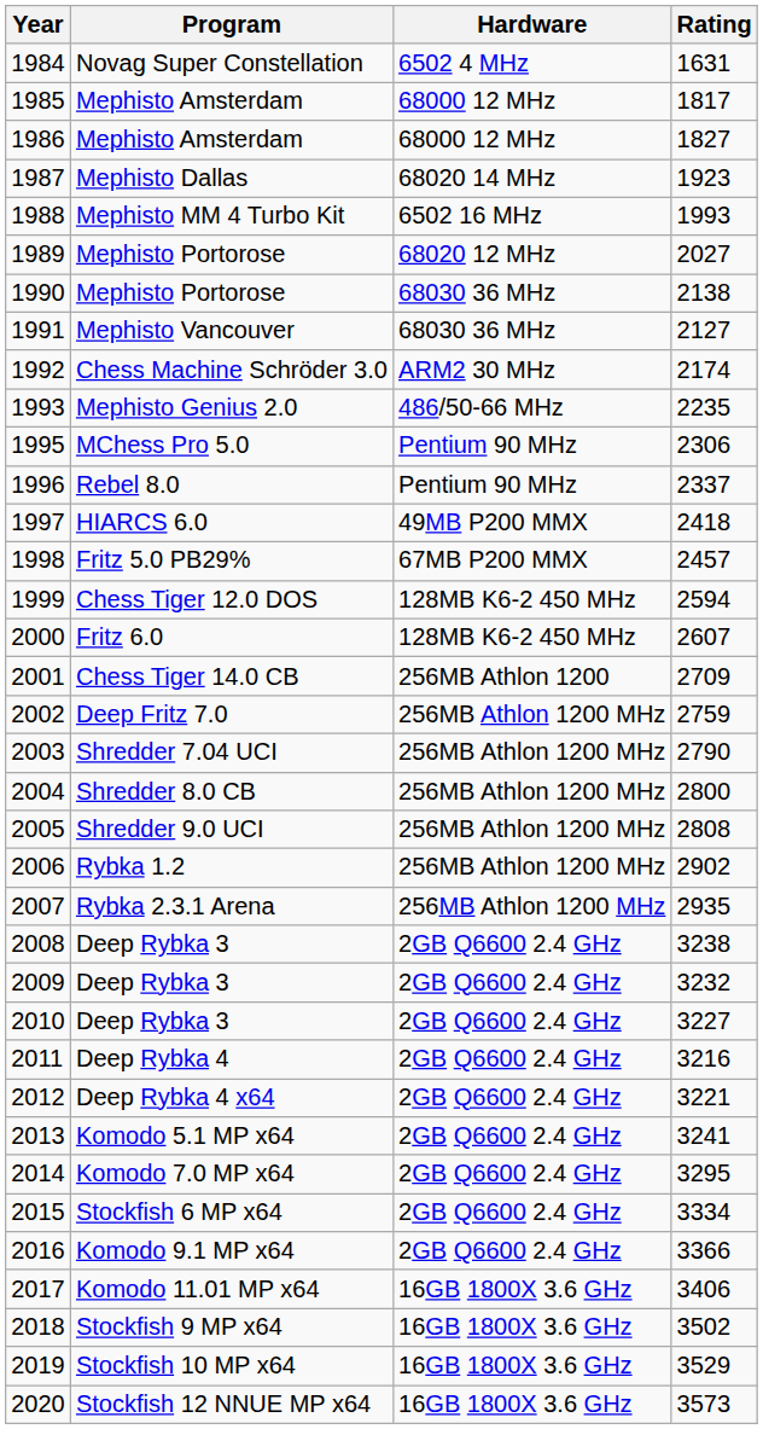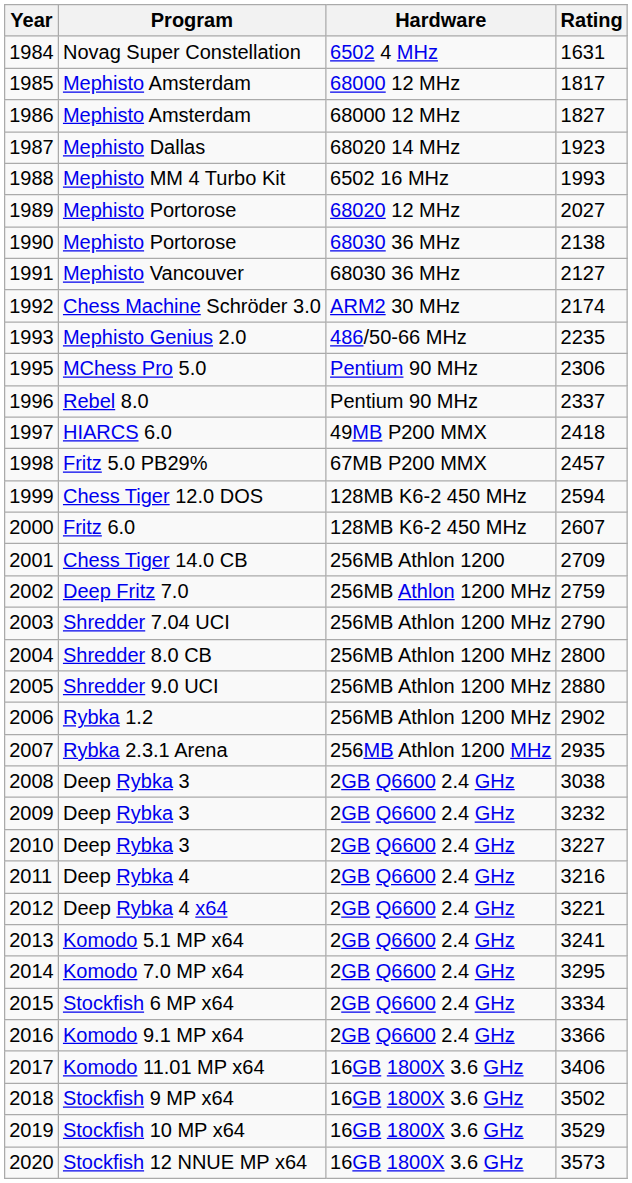 <table class="wikitable">
 <tr>
 <th>Year</th>
 <th>Program</th>
 <th>Hardware</th>
 <th>Rating</th>
 </tr>
 <tr>
 <td>1984</td>
 <td>Novag Super Constellation</td>
 <td><a href='#'>6502</a> 4 <a href='#'>MHz</a></td>
 <td>1631</td>
 </tr>
 <tr>
 <td>1985</td>
 <td><a href='#'>Mephisto</a> Amsterdam</td>
 <td><a href='#'>68000</a> 12 MHz</td>
 <td>1817</td>
 </tr>
 <tr>
 <td>1986</td>
 <td><a href='#'>Mephisto</a> Amsterdam</td>
 <td>68000 12 MHz</td>
 <td>1827</td>
 </tr>
 <tr>
 <td>1987</td>
 <td><a href='#'>Mephisto</a> Dallas</td>
 <td>68020 14 MHz</td>
 <td>1923</td>
 </tr>
 <tr>
 <td>1988</td>
 <td><a href='#'>Mephisto</a> MM 4 Turbo Kit</td>
 <td>6502 16 MHz</td>
 <td>1993</td>
 </tr>
 <tr>
 <td>1989</td>
 <td><a href='#'>Mephisto</a> Portorose</td>
 <td><a href='#'>68020</a> 12 MHz</td>
 <td>2027</td>
 </tr>
 <tr>
 <td>1990</td>
 <td><a href='#'>Mephisto</a> Portorose</td>
 <td><a href='#'>68030</a> 36 MHz</td>
 <td>2138</td>
 </tr>
 <tr>
 <td>1991</td>
 <td><a href='#'>Mephisto</a> Vancouver</td>
 <td>68030 36 MHz</td>
 <td>2127</td>
 </tr>
 <tr>
 <td>1992</td>
 <td><a href='#'>Chess Machine</a> Schröder 3.0</td>
 <td><a href='#'>ARM2</a> 30 MHz</td>
 <td>2174</td>
 </tr>
 <tr>
 <td>1993</td>
 <td><a href='#'>Mephisto Genius</a> 2.0</td>
 <td><a href='#'>486</a>/50-66 MHz</td>
 <td>2235</td>
 </tr>
 <tr>
 <td>1995</td>
 <td><a href='#'>MChess Pro</a> 5.0</td>
 <td><a href='#'>Pentium</a> 90 MHz</td>
 <td>2306</td>
 </tr>
 <tr>
 <td>1996</td>
 <td><a href='#'>Rebel</a> 8.0</td>
 <td>Pentium 90 MHz</td>
 <td>2337</td>
 </tr>
 <tr>
 <td>1997</td>
 <td><a href='#'>HIARCS</a> 6.0</td>
 <td>49<a href='#'>MB</a> P200 MMX</td>
 <td>2418</td>
 </tr>
 <tr>
 <td>1998</td>
 <td><a href='#'>Fritz</a> 5.0 PB29%</td>
 <td>67MB P200 MMX</td>
 <td>2457</td>
 </tr>
 <tr>
 <td>1999</td>
 <td><a href='#'>Chess Tiger</a> 12.0 DOS</td>
 <td>128MB K6-2 450 MHz</td>
 <td>2594</td>
 </tr>
 <tr>
 <td>2000</td>
 <td><a href='#'>Fritz</a> 6.0</td>
 <td>128MB K6-2 450 MHz</td>
 <td>2607</td>
 </tr>
 <tr>
 <td>2001</td>
 <td><a href='#'>Chess Tiger</a> 14.0 CB</td>
 <td>256MB Athlon 1200</td>
 <td>2709</td>
 </tr>
 <tr>
 <td>2002</td>
 <td><a href='#'>Deep Fritz</a> 7.0</td>
 <td>256MB <a href='#'>Athlon</a> 1200 MHz</td>
 <td>2759</td>
 </tr>
 <tr>
 <td>2003</td>
 <td><a href='#'>Shredder</a> 7.04 UCI</td>
 <td>256MB Athlon 1200 MHz</td>
 <td>2790</td>
 </tr>
 <tr>
 <td>2004</td>
 <td><a href='#'>Shredder</a> 8.0 CB</td>
 <td>256MB Athlon 1200 MHz</td>
 <td>2800</td>
 </tr>
 <tr>
 <td>2005</td>
 <td><a href='#'>Shredder</a> 9.0 UCI</td>
 <td>256MB Athlon 1200 MHz</td>
-<td>2808 </td>
+<td>2880 </td>
 </tr>
 <tr>
 <td>2006</td>
 <td><a href='#'>Rybka</a> 1.2</td>
 <td>256MB Athlon 1200 MHz</td>
 <td>2902</td>
 </tr>
 <tr>
 <td>2007</td>
 <td><a href='#'>Rybka</a> 2.3.1 Arena</td>
 <td>256<a href='#'>MB</a> Athlon 1200 <a href='#'>MHz</a></td>
 <td>2935</td>
 </tr>
 <tr>
 <td>2008</td>
 <td>Deep <a href='#'>Rybka</a> 3</td>
 <td>2<a href='#'>GB</a> <a href='#'>Q6600</a> 2.4 <a href='#'>GHz</a></td>
-<td>3238</td>
+<td>3038</td>
 </tr>
 <tr>
 <td>2009</td>
 <td>Deep <a href='#'>Rybka</a> 3</td>
 <td>2<a href='#'>GB</a> <a href='#'>Q6600</a> 2.4 <a href='#'>GHz</a></td>
 <td>3232</td>
 </tr>
 <tr>
 <td>2010</td>
 <td>Deep <a href='#'>Rybka</a> 3</td>
 <td>2<a href='#'>GB</a> <a href='#'>Q6600</a> 2.4 <a href='#'>GHz</a></td>
 <td>3227</td>
 </tr>
 <tr>
 <td>2011</td>
 <td>Deep <a href='#'>Rybka</a> 4</td>
 <td>2<a href='#'>GB</a> <a href='#'>Q6600</a> 2.4 <a href='#'>GHz</a></td>
 <td>3216</td>
 </tr>
 <tr>
 <td>2012</td>
 <td>Deep <a href='#'>Rybka</a> 4 <a href='#'>x64</a></td>
 <td>2<a href='#'>GB</a> <a href='#'>Q6600</a> 2.4 <a href='#'>GHz</a></td>
 <td>3221</td>
 </tr>
 <tr>
 <td>2013</td>
 <td><a href='#'>Komodo</a> 5.1 MP x64</td>
 <td>2<a href='#'>GB</a> <a href='#'>Q6600</a> 2.4 <a href='#'>GHz</a></td>
 <td>3241</td>
 </tr>
 <tr>
 <td>2014</td>
 <td><a href='#'>Komodo</a> 7.0 MP x64</td>
 <td>2<a href='#'>GB</a> <a href='#'>Q6600</a> 2.4 <a href='#'>GHz</a></td>
 <td>3295</td>
 </tr>
 <tr>
 <td>2015</td>
 <td><a href='#'>Stockfish</a> 6 MP x64</td>
 <td>2<a href='#'>GB</a> <a href='#'>Q6600</a> 2.4 <a href='#'>GHz</a></td>
 <td>3334</td>
 </tr>
 <tr>
 <td>2016</td>
 <td><a href='#'>Komodo</a> 9.1 MP x64</td>
 <td>2<a href='#'>GB</a> <a href='#'>Q6600</a> 2.4 <a href='#'>GHz</a></td>
 <td>3366</td>
 </tr>
 <tr>
 <td>2017</td>
 <td><a href='#'>Komodo</a> 11.01 MP x64</td>
 <td>16<a href='#'>GB</a> <a href='#'>1800X</a> 3.6 <a href='#'>GHz</a></td>
 <td>3406</td>
 </tr>
 <tr>
 <td>2018</td>
 <td><a href='#'>Stockfish</a> 9 MP x64</td>
 <td>16<a href='#'>GB</a> <a href='#'>1800X</a> 3.6 <a href='#'>GHz</a></td>
 <td>3502</td>
 </tr>
 <tr>
 <td>2019</td>
 <td><a href='#'>Stockfish</a> 10 MP x64</td>
 <td>16<a href='#'>GB</a> <a href='#'>1800X</a> 3.6 <a href='#'>GHz</a></td>
 <td>3529</td>
 </tr>
 <tr>
 <td>2020</td>
 <td><a href='#'>Stockfish</a> 12 NNUE MP x64</td>
 <td>16<a href='#'>GB</a> <a href='#'>1800X</a> 3.6 <a href='#'>GHz</a></td>
 <td>3573</td>
 </tr>
 </table>
